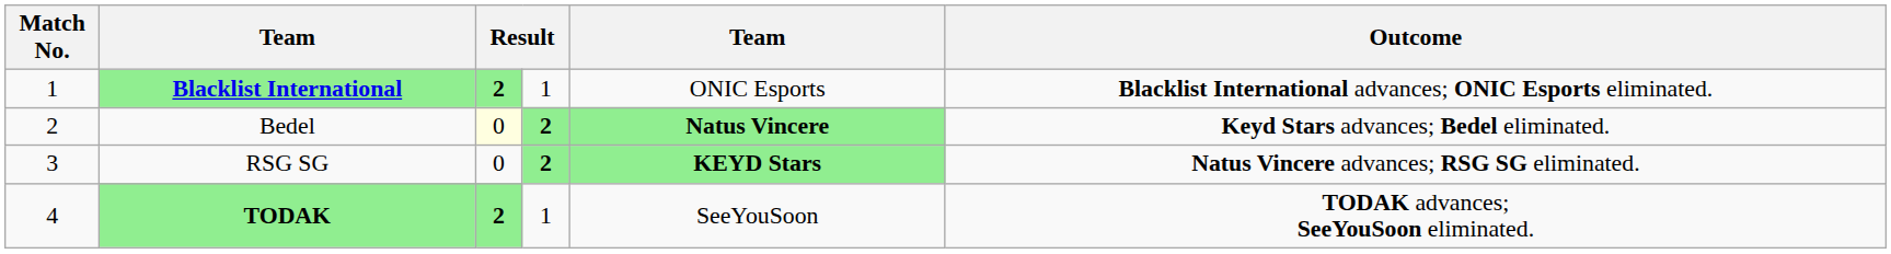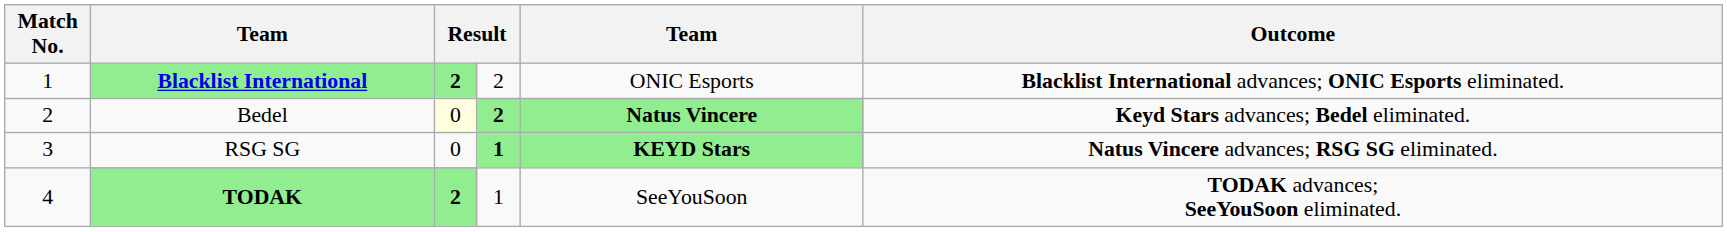 <table class="wikitable" style="text-align: center; width: 100%; margin-left: auto; margin-right: auto; border: none;">
 <tr>
 <th width=5%>Match No.</th>
 <th width=20%>Team</th>
 <th width=5% colspan="2">Result</th>
 <th width=20%>Team</th>
 <th width=50%>Outcome</th>
 </tr>
 <tr>
 <td>1</td>
 <td bgcolor="#90EE90"><strong> <a href='#'>Blacklist International</a></strong></td>
 <td bgcolor="#90EE90"><strong>2</strong></td>
-<td>1</td>
+<td>2</td>
 <td> ONIC Esports</td>
 <td><strong>Blacklist International</strong> advances; <strong>ONIC Esports</strong> eliminated.</td>
 </tr>
 <tr>
 <td>2</td>
 <td> Bedel</td>
 <td style="background: lightyellow;">0</td>
 <td bgcolor="#90EE90"><strong>2</strong></td>
 <td bgcolor="#90EE90"><strong>  Natus Vincere</strong></td>
 <td><strong>Keyd Stars</strong> advances; <strong>Bedel</strong> eliminated.</td>
 </tr>
 <tr>
 <td>3</td>
 <td> RSG SG</td>
 <td>0</td>
-<td bgcolor="#90EE90"><strong>2</strong></td>
+<td bgcolor="#90EE90"><strong>1</strong></td>
 <td bgcolor="#90EE90"><strong> KEYD Stars</strong></td>
 <td><strong>Natus Vincere</strong> advances; <strong>RSG SG</strong> eliminated.</td>
 </tr>
 <tr>
 <td>4</td>
 <td bgcolor="#90EE90"><strong> TODAK</strong></td>
 <td bgcolor="#90EE90"><strong>2</strong></td>
 <td>1</td>
 <td> SeeYouSoon</td>
 <td><strong>TODAK</strong> advances;<br><strong>SeeYouSoon</strong> eliminated.</td>
 </tr>
 <tr>
 </tr>
 </table>
